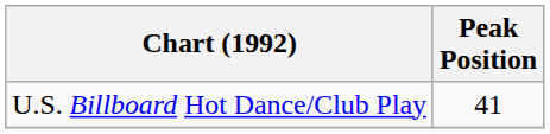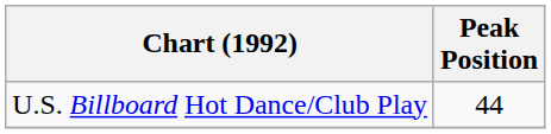 <table class="wikitable sortable">
 <tr>
 <th>Chart (1992)</th>
 <th>Peak<br>Position</th>
 </tr>
 <tr>
 <td align="left">U.S. <a href='#'><em>Billboard</em></a> <a href='#'>Hot Dance/Club Play</a></td>
-<td align="center">41</td>
+<td align="center">44</td>
 </tr>
 <tr>
 </tr>
 </table>
